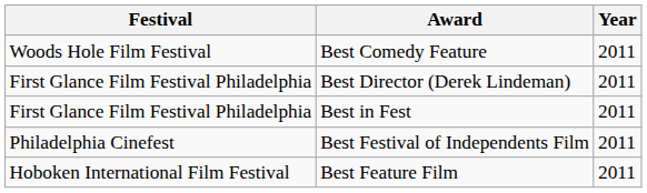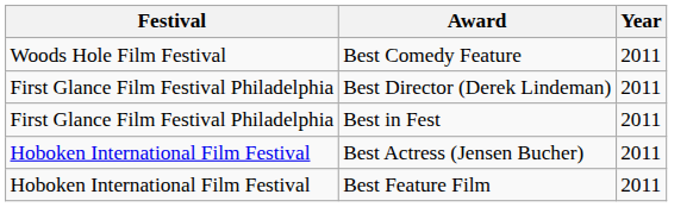 <table class="wikitable">
 <tr>
 <th>Festival</th>
 <th>Award</th>
 <th>Year</th>
 </tr>
 <tr>
 <td>Woods Hole Film Festival</td>
 <td>Best Comedy Feature</td>
 <td>2011</td>
 </tr>
 <tr>
 <td>First Glance Film Festival Philadelphia</td>
 <td>Best Director (Derek Lindeman)</td>
 <td>2011</td>
 </tr>
 <tr>
 <td>First Glance Film Festival Philadelphia</td>
 <td>Best in Fest</td>
 <td>2011</td>
 </tr>
 <tr>
-<td>Philadelphia Cinefest</td>
-<td>Best Festival of Independents Film</td>
+<td><a href='#'>Hoboken International Film Festival</a></td>
+<td>Best Actress (Jensen Bucher)</td>
 <td>2011</td>
 </tr>
 <tr>
 <td>Hoboken International Film Festival</td>
 <td>Best Feature Film</td>
 <td>2011</td>
 </tr>
 </table>
